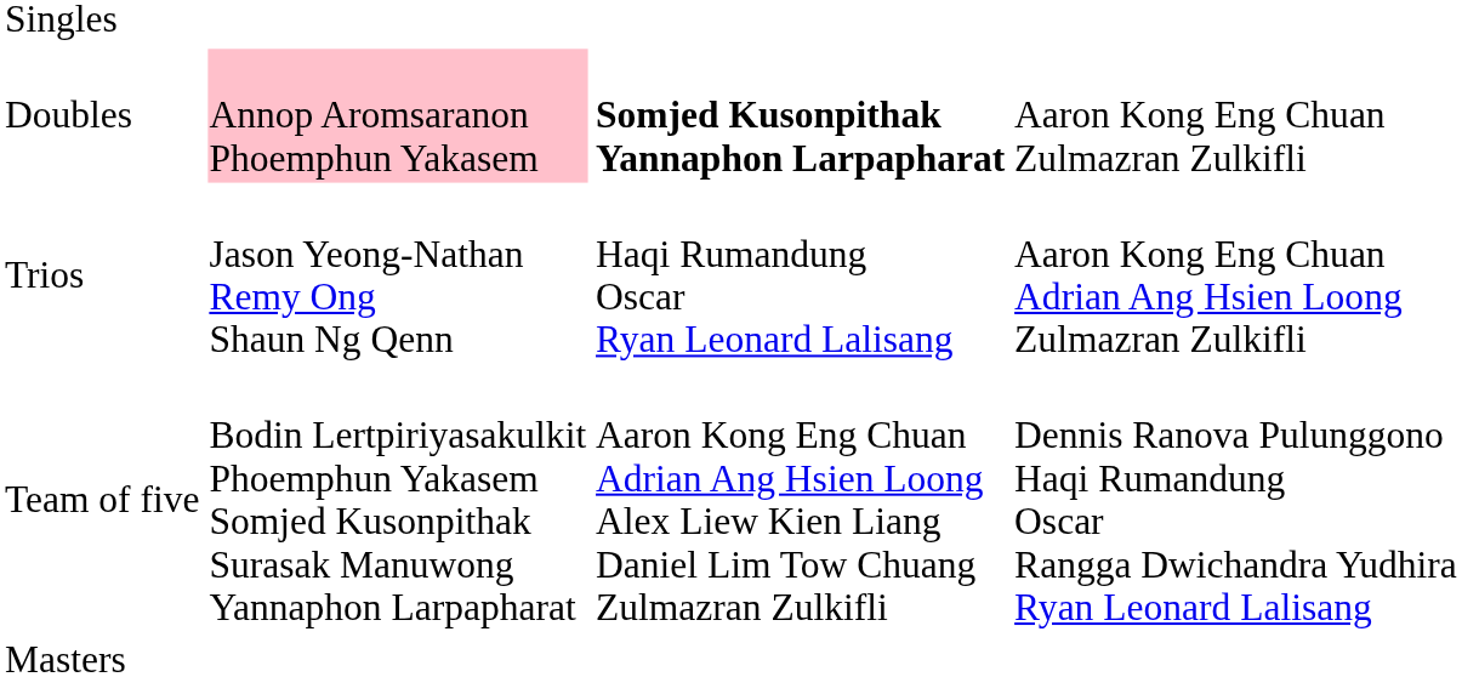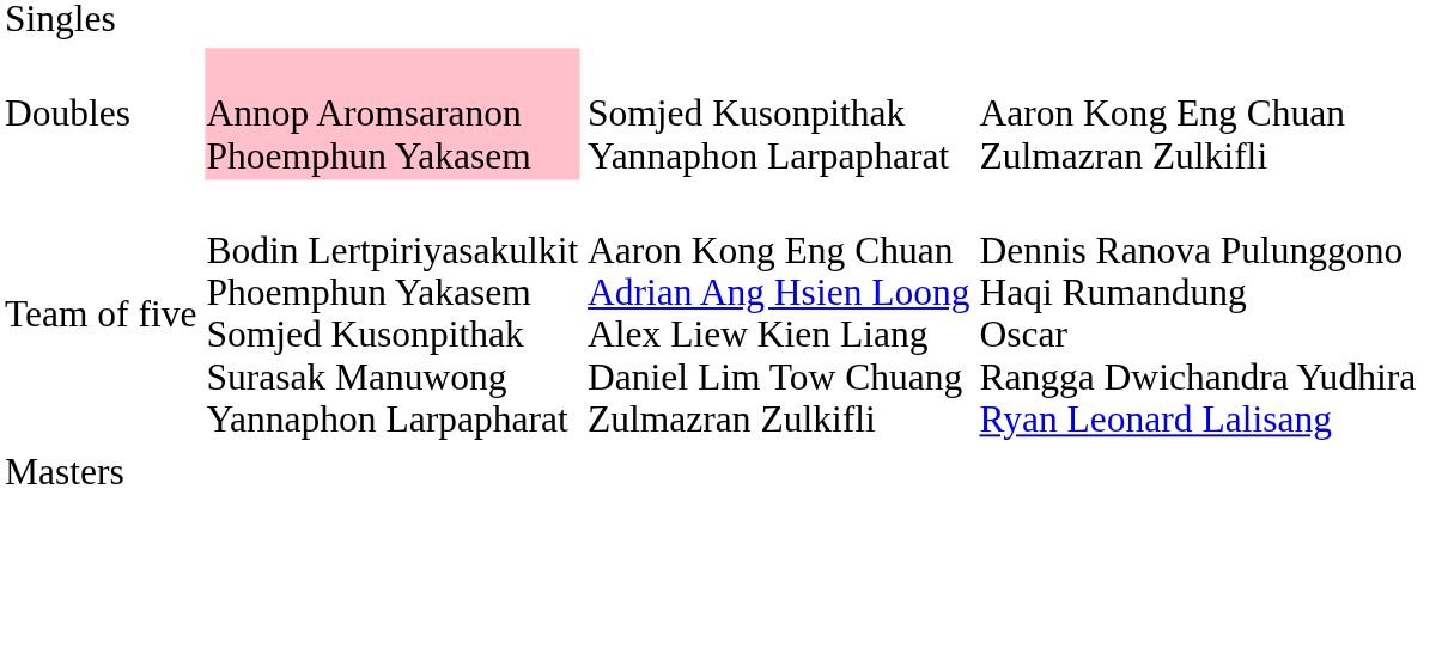 <table>
 <tr>
 <td>Singles</td>
 <td></td>
 <td></td>
 <td></td>
 </tr>
 <tr>
 <td>Doubles</td>
 <td style="background: pink;"><br>Annop Aromsaranon<br>Phoemphun Yakasem</td>
-<td nowrap=true><strong><br>Somjed Kusonpithak<br>Yannaphon Larpapharat</strong></td>
+<td nowrap=true><br>Somjed Kusonpithak<br>Yannaphon Larpapharat</td>
 <td><br>Aaron Kong Eng Chuan<br>Zulmazran Zulkifli</td>
-</tr>
-<tr>
-<td>Trios</td>
-<td><br>Jason Yeong-Nathan<br><a href='#'>Remy Ong</a><br>Shaun Ng Qenn</td>
-<td><br>Haqi Rumandung<br>Oscar<br><a href='#'>Ryan Leonard Lalisang</a></td>
-<td><br>Aaron Kong Eng Chuan<br><a href='#'>Adrian Ang Hsien Loong</a><br>Zulmazran Zulkifli</td>
 </tr>
 <tr>
 <td>Team of five</td>
 <td nowrap=true><br>Bodin Lertpiriyasakulkit<br>Phoemphun Yakasem<br>Somjed Kusonpithak<br>Surasak Manuwong<br>Yannaphon Larpapharat</td>
 <td><br>Aaron Kong Eng Chuan<br><a href='#'>Adrian Ang Hsien Loong</a><br>Alex Liew Kien Liang<br>Daniel Lim Tow Chuang<br>Zulmazran Zulkifli</td>
 <td nowrap=true><br>Dennis Ranova Pulunggono<br>Haqi Rumandung<br>Oscar<br>Rangga Dwichandra Yudhira<br><a href='#'>Ryan Leonard Lalisang</a></td>
 </tr>
 <tr>
 <td>Masters</td>
 <td></td>
 <td></td>
 <td></td>
 </tr>
 </table>
